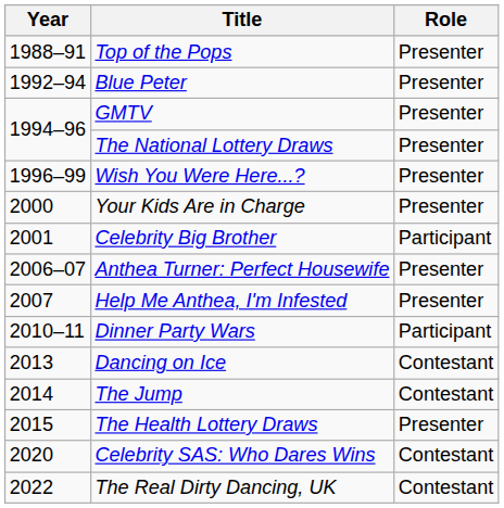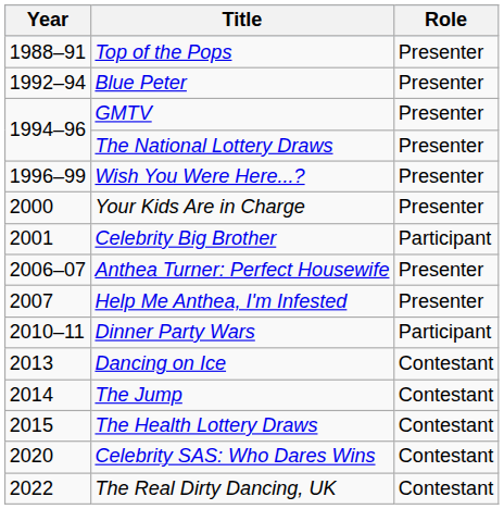 <table class="wikitable">
 <tr style="background:#b0c4de; text-align:center;">
 <th>Year</th>
 <th>Title</th>
 <th>Role</th>
 </tr>
 <tr>
 <td>1988–91</td>
 <td><em><a href='#'>Top of the Pops</a></em></td>
 <td>Presenter</td>
 </tr>
 <tr>
 <td>1992–94</td>
 <td><em><a href='#'>Blue Peter</a></em></td>
 <td>Presenter</td>
 </tr>
 <tr>
 <td rowspan="2">1994–96</td>
 <td><em><a href='#'>GMTV</a></em></td>
 <td>Presenter</td>
 </tr>
 <tr>
 <td><em><a href='#'>The National Lottery Draws</a></em></td>
 <td>Presenter</td>
 </tr>
 <tr>
 <td>1996–99</td>
 <td><em><a href='#'>Wish You Were Here...?</a></em></td>
 <td>Presenter</td>
 </tr>
 <tr>
 <td>2000</td>
 <td><em>Your Kids Are in Charge</em></td>
 <td>Presenter</td>
 </tr>
 <tr>
 <td>2001</td>
 <td><em><a href='#'>Celebrity Big Brother</a></em></td>
 <td>Participant</td>
 </tr>
 <tr>
 <td>2006–07</td>
 <td><em><a href='#'>Anthea Turner: Perfect Housewife</a></em></td>
 <td>Presenter</td>
 </tr>
 <tr>
 <td>2007</td>
 <td><em><a href='#'>Help Me Anthea, I'm Infested</a></em></td>
 <td>Presenter</td>
 </tr>
 <tr>
 <td>2010–11</td>
 <td><em><a href='#'>Dinner Party Wars</a></em></td>
 <td>Participant</td>
 </tr>
 <tr>
 <td>2013</td>
 <td><em><a href='#'>Dancing on Ice</a></em></td>
 <td>Contestant</td>
 </tr>
 <tr>
 <td>2014</td>
 <td><em><a href='#'>The Jump</a></em></td>
 <td>Contestant</td>
 </tr>
 <tr>
 <td>2015</td>
 <td><em><a href='#'>The Health Lottery Draws</a></em></td>
-<td>Presenter</td>
+<td>Contestant</td>
 </tr>
 <tr>
 <td>2020</td>
 <td><em><a href='#'>Celebrity SAS: Who Dares Wins</a></em></td>
 <td>Contestant</td>
 </tr>
 <tr>
 <td>2022</td>
 <td><em>The Real Dirty Dancing, UK</em></td>
 <td>Contestant</td>
 </tr>
 </table>
